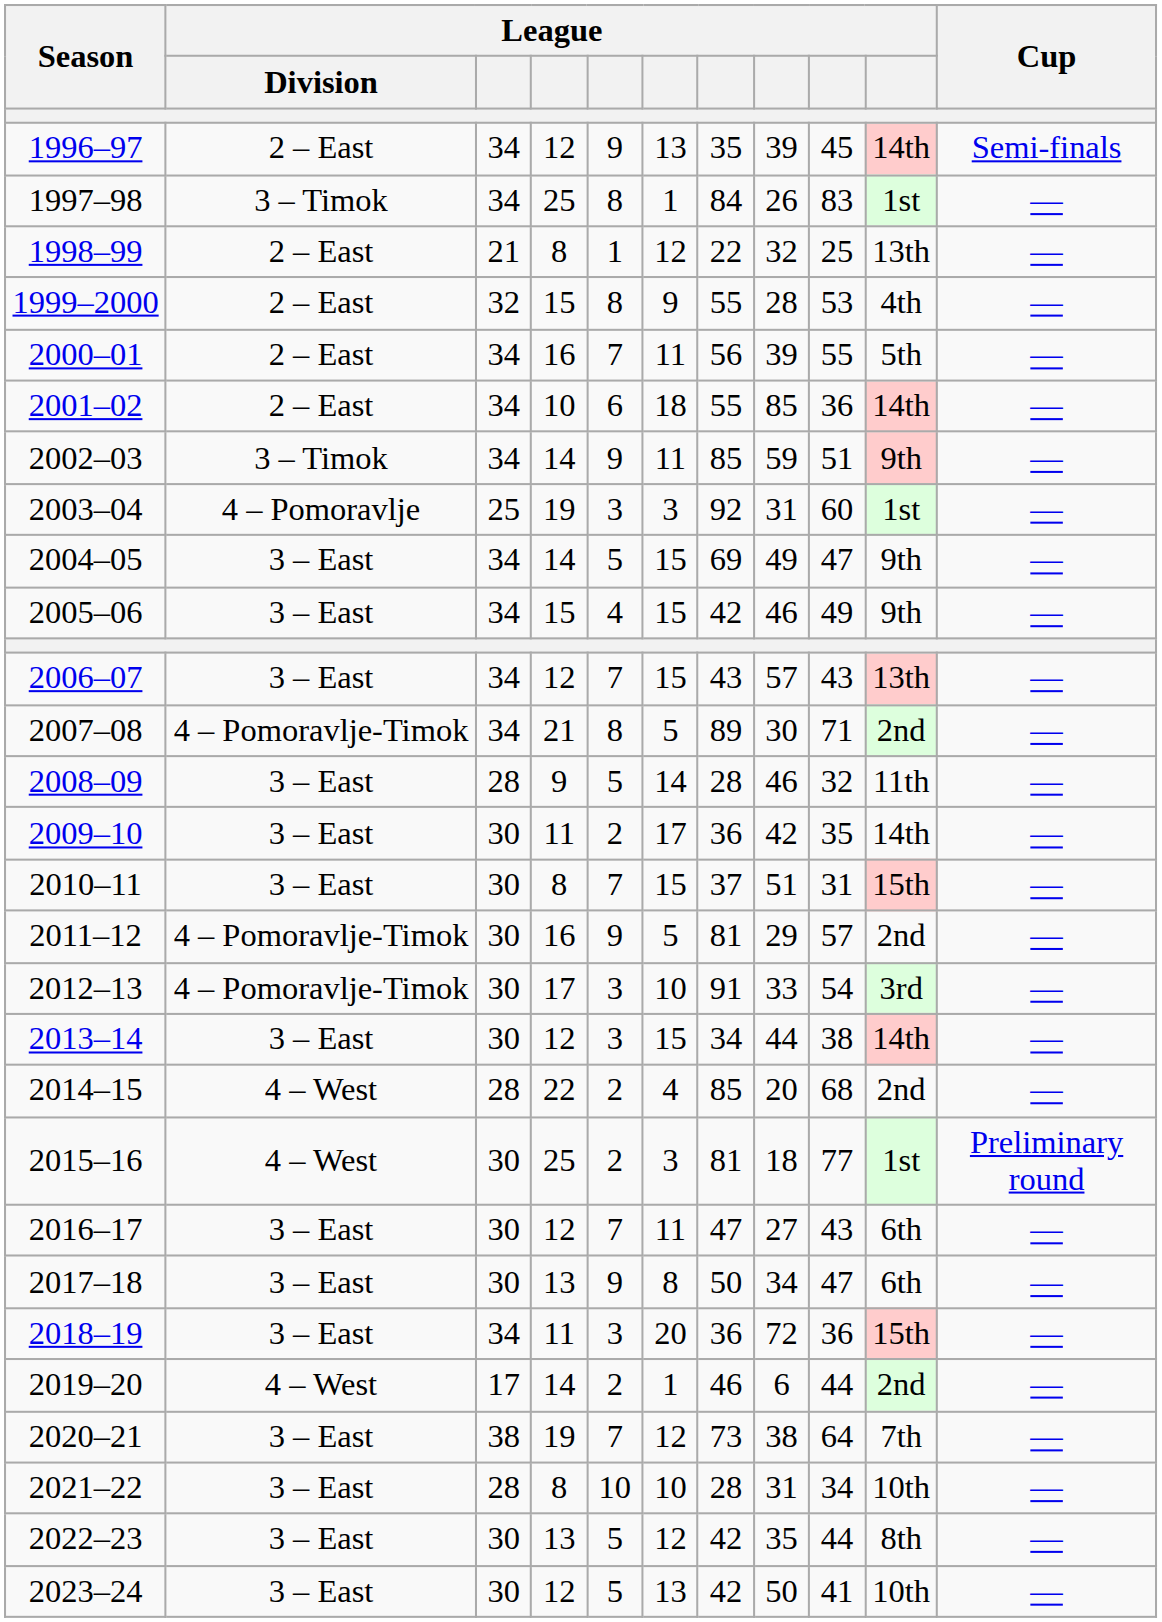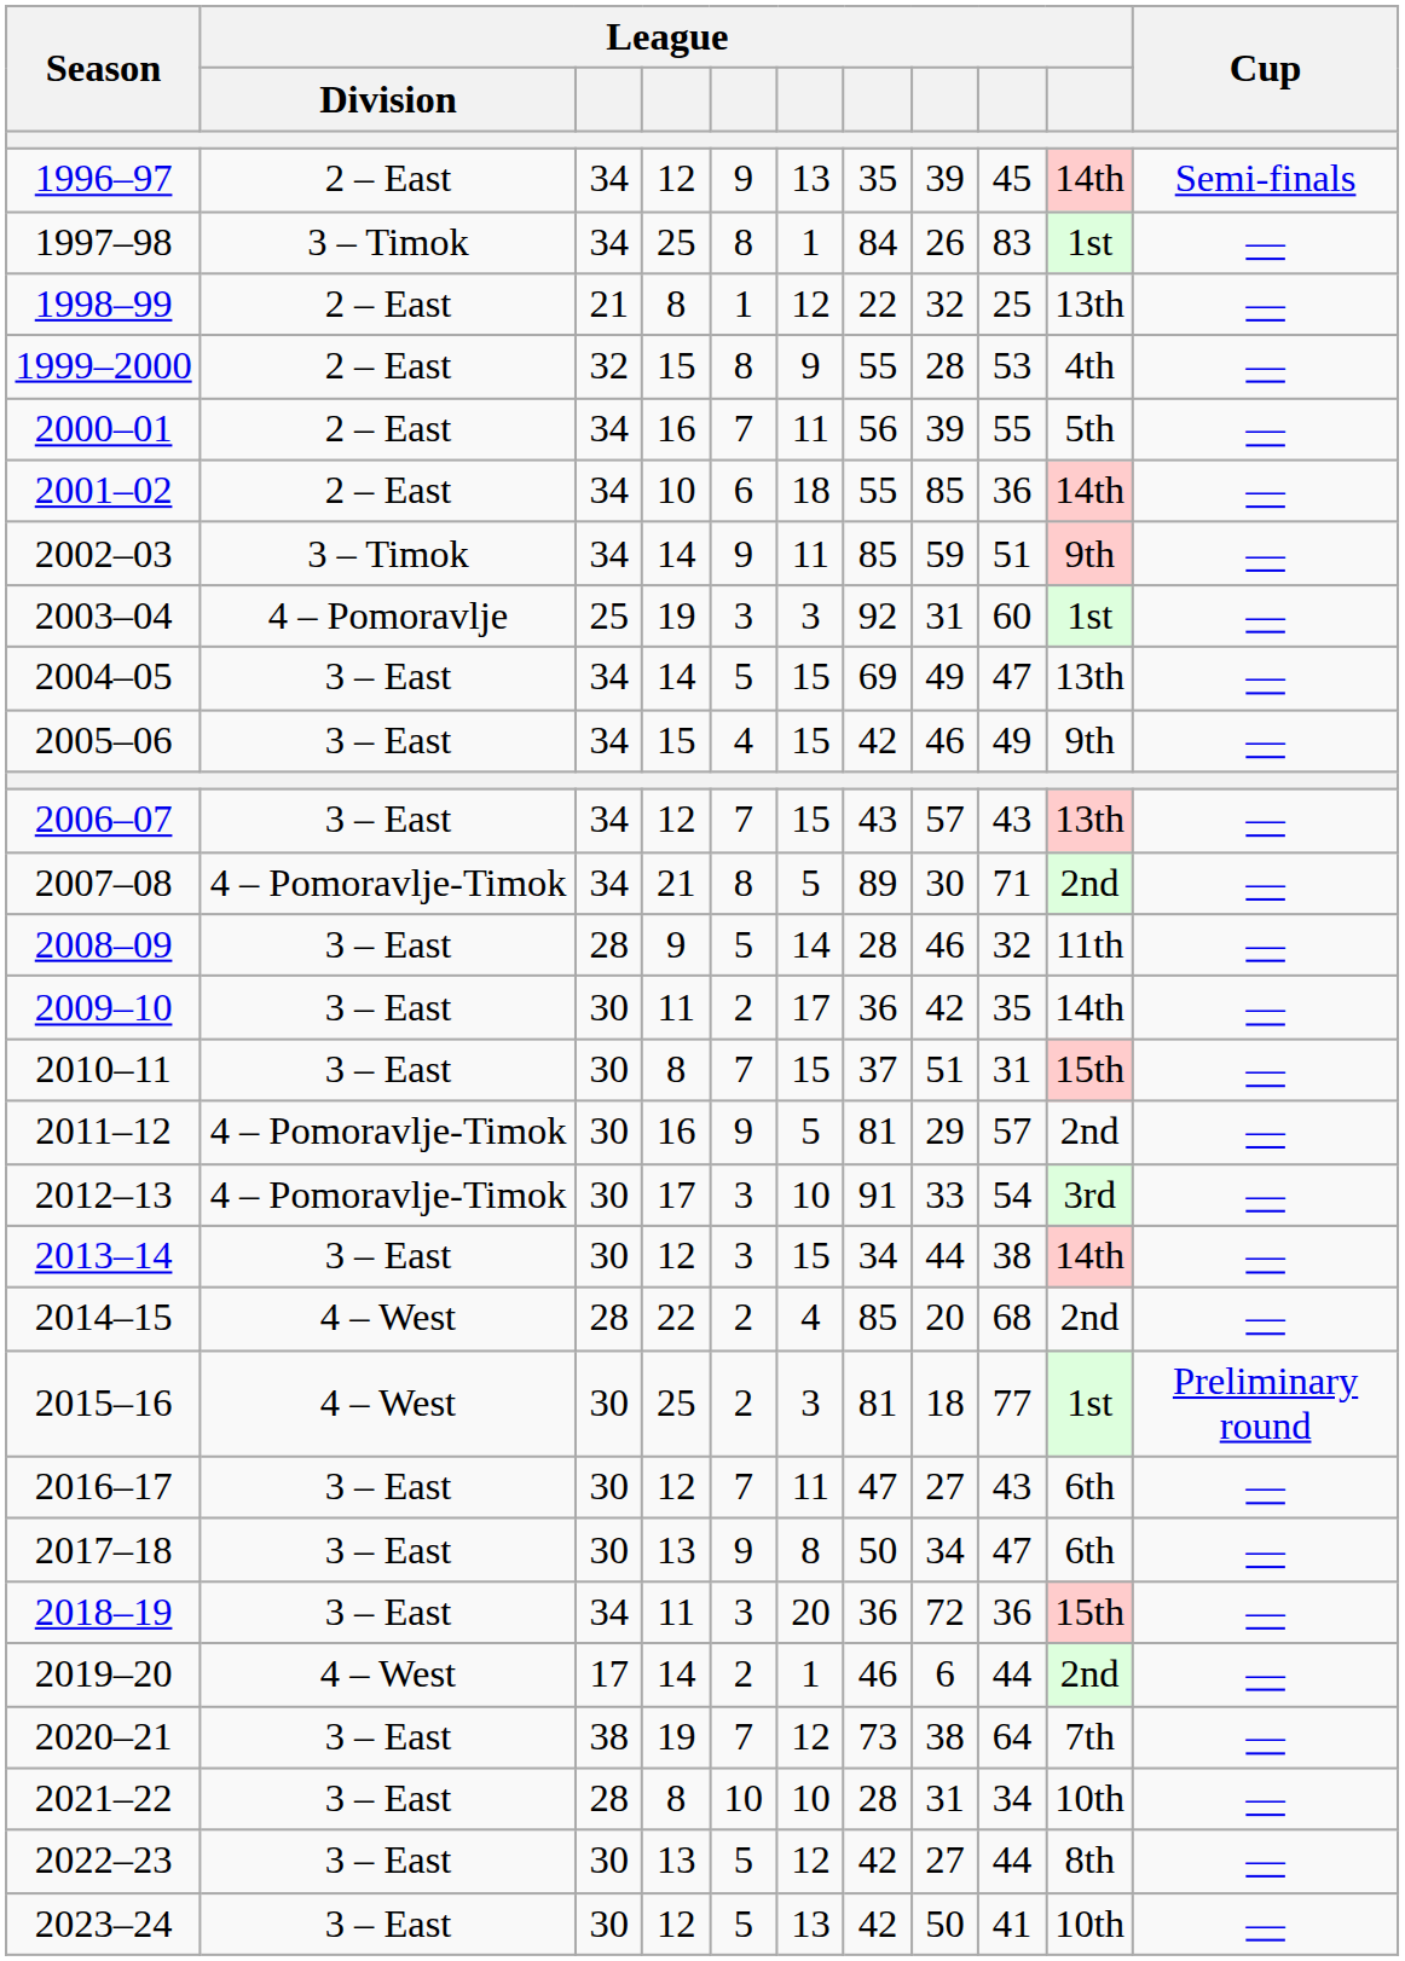 <table class="wikitable sortable" style="text-align:center">
 <tr>
 <th rowspan="2">Season</th>
 <th colspan="9">League</th>
 <th rowspan="2" width="100">Cup</th>
 </tr>
 <tr>
 <th>Division</th>
 <th width="20"></th>
 <th width="20"></th>
 <th width="20"></th>
 <th width="20"></th>
 <th width="20"></th>
 <th width="20"></th>
 <th width="20"></th>
 <th width="20"></th>
 </tr>
 <tr>
 <th colspan="11"></th>
 </tr>
 <tr>
 <td><a href='#'>1996–97</a></td>
 <td>2 – East</td>
 <td>34</td>
 <td>12</td>
 <td>9</td>
 <td>13</td>
 <td>35</td>
 <td>39</td>
 <td>45</td>
 <td style="background-color:#FCC">14th</td>
 <td><a href='#'>Semi-finals</a></td>
 </tr>
 <tr>
 <td>1997–98</td>
 <td>3 – Timok</td>
 <td>34</td>
 <td>25</td>
 <td>8</td>
 <td>1</td>
 <td>84</td>
 <td>26</td>
 <td>83</td>
 <td style="background-color:#DFD">1st</td>
 <td><a href='#'>—</a></td>
 </tr>
 <tr>
 <td><a href='#'>1998–99</a></td>
 <td>2 – East</td>
 <td>21</td>
 <td>8</td>
 <td>1</td>
 <td>12</td>
 <td>22</td>
 <td>32</td>
 <td>25</td>
 <td>13th</td>
 <td><a href='#'>—</a></td>
 </tr>
 <tr>
 <td><a href='#'>1999–2000</a></td>
 <td>2 – East</td>
 <td>32</td>
 <td>15</td>
 <td>8</td>
 <td>9</td>
 <td>55</td>
 <td>28</td>
 <td>53</td>
 <td>4th</td>
 <td><a href='#'>—</a></td>
 </tr>
 <tr>
 <td><a href='#'>2000–01</a></td>
 <td>2 – East</td>
 <td>34</td>
 <td>16</td>
 <td>7</td>
 <td>11</td>
 <td>56</td>
 <td>39</td>
 <td>55</td>
 <td>5th</td>
 <td><a href='#'>—</a></td>
 </tr>
 <tr>
 <td><a href='#'>2001–02</a></td>
 <td>2 – East</td>
 <td>34</td>
 <td>10</td>
 <td>6</td>
 <td>18</td>
 <td>55</td>
 <td>85</td>
 <td>36</td>
 <td style="background-color:#FCC">14th</td>
 <td><a href='#'>—</a></td>
 </tr>
 <tr>
 <td>2002–03</td>
 <td>3 – Timok</td>
 <td>34</td>
 <td>14</td>
 <td>9</td>
 <td>11</td>
 <td>85</td>
 <td>59</td>
 <td>51</td>
 <td style="background-color:#FCC">9th</td>
 <td><a href='#'>—</a></td>
 </tr>
 <tr>
 <td>2003–04</td>
 <td>4 – Pomoravlje</td>
 <td>25</td>
 <td>19</td>
 <td>3</td>
 <td>3</td>
 <td>92</td>
 <td>31</td>
 <td>60</td>
 <td style="background-color:#DFD">1st</td>
 <td><a href='#'>—</a></td>
 </tr>
 <tr>
 <td>2004–05</td>
 <td>3 – East</td>
 <td>34</td>
 <td>14</td>
 <td>5</td>
 <td>15</td>
 <td>69</td>
 <td>49</td>
 <td>47</td>
-<td>9th</td>
+<td>13th</td>
 <td><a href='#'>—</a></td>
 </tr>
 <tr>
 <td>2005–06</td>
 <td>3 – East</td>
 <td>34</td>
 <td>15</td>
 <td>4</td>
 <td>15</td>
 <td>42</td>
 <td>46</td>
 <td>49</td>
 <td>9th</td>
 <td><a href='#'>—</a></td>
 </tr>
 <tr>
 <th colspan="11"></th>
 </tr>
 <tr>
 <td><a href='#'>2006–07</a></td>
 <td>3 – East</td>
 <td>34</td>
 <td>12</td>
 <td>7</td>
 <td>15</td>
 <td>43</td>
 <td>57</td>
 <td>43</td>
 <td style="background-color:#FCC">13th</td>
 <td><a href='#'>—</a></td>
 </tr>
 <tr>
 <td>2007–08</td>
 <td>4 – Pomoravlje-Timok</td>
 <td>34</td>
 <td>21</td>
 <td>8</td>
 <td>5</td>
 <td>89</td>
 <td>30</td>
 <td>71</td>
 <td style="background-color:#DFD">2nd</td>
 <td><a href='#'>—</a></td>
 </tr>
 <tr>
 <td><a href='#'>2008–09</a></td>
 <td>3 – East</td>
 <td>28</td>
 <td>9</td>
 <td>5</td>
 <td>14</td>
 <td>28</td>
 <td>46</td>
 <td>32</td>
 <td>11th</td>
 <td><a href='#'>—</a></td>
 </tr>
 <tr>
 <td><a href='#'>2009–10</a></td>
 <td>3 – East</td>
 <td>30</td>
 <td>11</td>
 <td>2</td>
 <td>17</td>
 <td>36</td>
 <td>42</td>
 <td>35</td>
 <td>14th</td>
 <td><a href='#'>—</a></td>
 </tr>
 <tr>
 <td>2010–11</td>
 <td>3 – East</td>
 <td>30</td>
 <td>8</td>
 <td>7</td>
 <td>15</td>
 <td>37</td>
 <td>51</td>
 <td>31</td>
 <td style="background-color:#FCC">15th</td>
 <td><a href='#'>—</a></td>
 </tr>
 <tr>
 <td>2011–12</td>
 <td>4 – Pomoravlje-Timok</td>
 <td>30</td>
 <td>16</td>
 <td>9</td>
 <td>5</td>
 <td>81</td>
 <td>29</td>
 <td>57</td>
 <td>2nd</td>
 <td><a href='#'>—</a></td>
 </tr>
 <tr>
 <td>2012–13</td>
 <td>4 – Pomoravlje-Timok</td>
 <td>30</td>
 <td>17</td>
 <td>3</td>
 <td>10</td>
 <td>91</td>
 <td>33</td>
 <td>54</td>
 <td style="background-color:#DFD">3rd</td>
 <td><a href='#'>—</a></td>
 </tr>
 <tr>
 <td><a href='#'>2013–14</a></td>
 <td>3 – East</td>
 <td>30</td>
 <td>12</td>
 <td>3</td>
 <td>15</td>
 <td>34</td>
 <td>44</td>
 <td>38</td>
 <td style="background-color:#FCC">14th</td>
 <td><a href='#'>—</a></td>
 </tr>
 <tr>
 <td>2014–15</td>
 <td>4 – West</td>
 <td>28</td>
 <td>22</td>
 <td>2</td>
 <td>4</td>
 <td>85</td>
 <td>20</td>
 <td>68</td>
 <td>2nd</td>
 <td><a href='#'>—</a></td>
 </tr>
 <tr>
 <td>2015–16</td>
 <td>4 – West</td>
 <td>30</td>
 <td>25</td>
 <td>2</td>
 <td>3</td>
 <td>81</td>
 <td>18</td>
 <td>77</td>
 <td style="background-color:#DFD">1st</td>
 <td><a href='#'>Preliminary round</a></td>
 </tr>
 <tr>
 <td>2016–17</td>
 <td>3 – East</td>
 <td>30</td>
 <td>12</td>
 <td>7</td>
 <td>11</td>
 <td>47</td>
 <td>27</td>
 <td>43</td>
 <td>6th</td>
 <td><a href='#'>—</a></td>
 </tr>
 <tr>
 <td>2017–18</td>
 <td>3 – East</td>
 <td>30</td>
 <td>13</td>
 <td>9</td>
 <td>8</td>
 <td>50</td>
 <td>34</td>
 <td>47</td>
 <td>6th</td>
 <td><a href='#'>—</a></td>
 </tr>
 <tr>
 <td><a href='#'>2018–19</a></td>
 <td>3 – East</td>
 <td>34</td>
 <td>11</td>
 <td>3</td>
 <td>20</td>
 <td>36</td>
 <td>72</td>
 <td>36</td>
 <td style="background-color:#FCC">15th</td>
 <td><a href='#'>—</a></td>
 </tr>
 <tr>
 <td>2019–20</td>
 <td>4 – West</td>
 <td>17</td>
 <td>14</td>
 <td>2</td>
 <td>1</td>
 <td>46</td>
 <td>6</td>
 <td>44</td>
 <td style="background-color:#DFD">2nd</td>
 <td><a href='#'>—</a></td>
 </tr>
 <tr>
 <td>2020–21</td>
 <td>3 – East</td>
 <td>38</td>
 <td>19</td>
 <td>7</td>
 <td>12</td>
 <td>73</td>
 <td>38</td>
 <td>64</td>
 <td>7th</td>
 <td><a href='#'>—</a></td>
 </tr>
 <tr>
 <td>2021–22</td>
 <td>3 – East</td>
 <td>28</td>
 <td>8</td>
 <td>10</td>
 <td>10</td>
 <td>28</td>
 <td>31</td>
 <td>34</td>
 <td>10th</td>
 <td><a href='#'>—</a></td>
 </tr>
 <tr>
 <td>2022–23</td>
 <td>3 – East</td>
 <td>30</td>
 <td>13</td>
 <td>5</td>
 <td>12</td>
 <td>42</td>
-<td>35</td>
+<td>27</td>
 <td>44</td>
 <td>8th</td>
 <td><a href='#'>—</a></td>
 </tr>
 <tr>
 <td>2023–24</td>
 <td>3 – East</td>
 <td>30</td>
 <td>12</td>
 <td>5</td>
 <td>13</td>
 <td>42</td>
 <td>50</td>
 <td>41</td>
 <td>10th</td>
 <td><a href='#'>—</a></td>
 </tr>
 </table>
